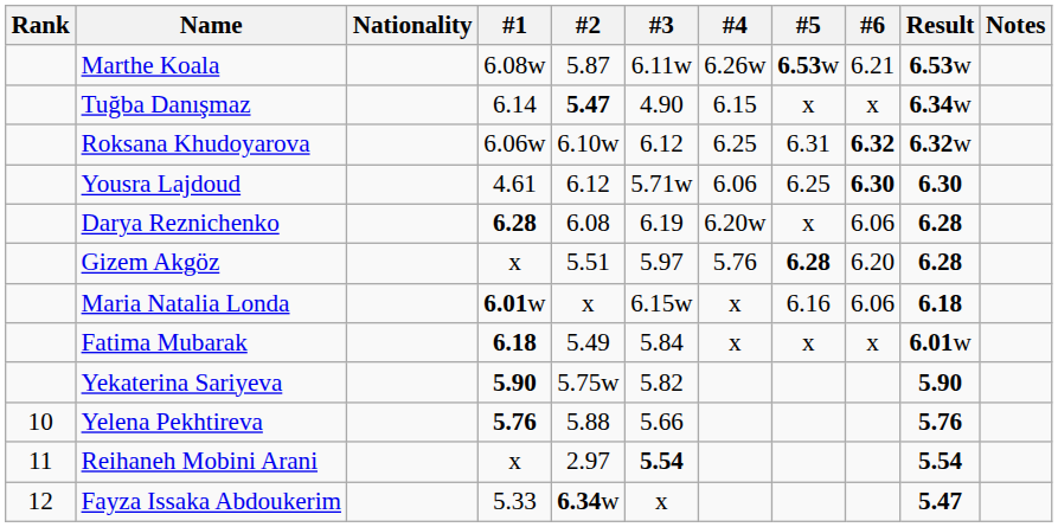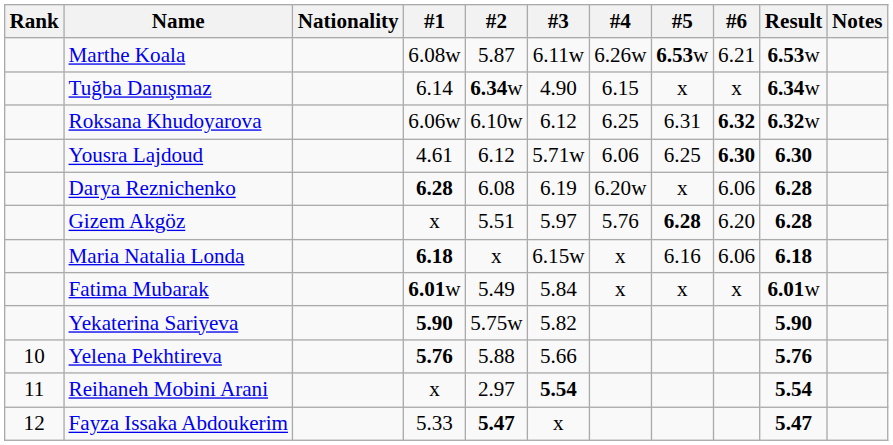 <table class="wikitable sortable" style="text-align:center">
 <tr>
 <th>Rank</th>
 <th>Name</th>
 <th>Nationality</th>
 <th>#1</th>
 <th>#2</th>
 <th>#3</th>
 <th>#4</th>
 <th>#5</th>
 <th>#6</th>
 <th>Result</th>
 <th>Notes</th>
 </tr>
 <tr>
 <td></td>
 <td align=left><a href='#'>Marthe Koala</a></td>
 <td align=left></td>
 <td>6.08w</td>
 <td>5.87</td>
 <td>6.11w</td>
 <td>6.26w</td>
 <td><strong>6.53</strong>w</td>
 <td>6.21</td>
 <td><strong>6.53</strong>w</td>
 <td></td>
 </tr>
 <tr>
 <td></td>
 <td align=left><a href='#'>Tuğba Danışmaz</a></td>
 <td align=left></td>
 <td>6.14</td>
-<td><strong>5.47</strong></td>
+<td><strong>6.34</strong>w</td>
 <td>4.90</td>
 <td>6.15</td>
 <td>x</td>
 <td>x</td>
 <td><strong>6.34</strong>w</td>
 <td></td>
 </tr>
 <tr>
 <td></td>
 <td align=left><a href='#'>Roksana Khudoyarova</a></td>
 <td align=left></td>
 <td>6.06w</td>
 <td>6.10w</td>
 <td>6.12</td>
 <td>6.25</td>
 <td>6.31</td>
 <td><strong>6.32</strong></td>
 <td><strong>6.32</strong>w</td>
 <td></td>
 </tr>
 <tr>
 <td></td>
 <td align=left><a href='#'>Yousra Lajdoud</a></td>
 <td align=left></td>
 <td>4.61</td>
 <td>6.12</td>
 <td>5.71w</td>
 <td>6.06</td>
 <td>6.25</td>
 <td><strong>6.30</strong></td>
 <td><strong>6.30</strong></td>
 <td></td>
 </tr>
 <tr>
 <td></td>
 <td align=left><a href='#'>Darya Reznichenko</a></td>
 <td align=left></td>
 <td><strong>6.28</strong></td>
 <td>6.08</td>
 <td>6.19</td>
 <td>6.20w</td>
 <td>x</td>
 <td>6.06</td>
 <td><strong>6.28</strong></td>
 <td></td>
 </tr>
 <tr>
 <td></td>
 <td align=left><a href='#'>Gizem Akgöz</a></td>
 <td align=left></td>
 <td>x</td>
 <td>5.51</td>
 <td>5.97</td>
 <td>5.76</td>
 <td><strong>6.28</strong></td>
 <td>6.20</td>
 <td><strong>6.28</strong></td>
 <td></td>
 </tr>
 <tr>
 <td></td>
 <td align=left><a href='#'>Maria Natalia Londa</a></td>
 <td align=left></td>
-<td><strong>6.01</strong>w</td>
+<td><strong>6.18</strong></td>
 <td>x</td>
 <td>6.15w</td>
 <td>x</td>
 <td>6.16</td>
 <td>6.06</td>
 <td><strong>6.18</strong></td>
 <td></td>
 </tr>
 <tr>
 <td></td>
 <td align=left><a href='#'>Fatima Mubarak</a></td>
 <td align=left></td>
-<td><strong>6.18</strong></td>
+<td><strong>6.01</strong>w</td>
 <td>5.49</td>
 <td>5.84</td>
 <td>x</td>
 <td>x</td>
 <td>x</td>
 <td><strong>6.01</strong>w</td>
 <td></td>
 </tr>
 <tr>
 <td></td>
 <td align=left><a href='#'>Yekaterina Sariyeva</a></td>
 <td align=left></td>
 <td><strong>5.90</strong></td>
 <td>5.75w</td>
 <td>5.82</td>
 <td></td>
 <td></td>
 <td></td>
 <td><strong>5.90</strong></td>
 <td></td>
 </tr>
 <tr>
 <td>10</td>
 <td align=left><a href='#'>Yelena Pekhtireva</a></td>
 <td align=left></td>
 <td><strong>5.76</strong></td>
 <td>5.88</td>
 <td>5.66</td>
 <td></td>
 <td></td>
 <td></td>
 <td><strong>5.76</strong></td>
 <td></td>
 </tr>
 <tr>
 <td>11</td>
 <td align=left><a href='#'>Reihaneh Mobini Arani</a></td>
 <td align=left></td>
 <td>x</td>
 <td>2.97</td>
 <td><strong>5.54</strong></td>
 <td></td>
 <td></td>
 <td></td>
 <td><strong>5.54</strong></td>
 <td></td>
 </tr>
 <tr>
 <td>12</td>
 <td align=left><a href='#'>Fayza Issaka Abdoukerim</a></td>
 <td align=left></td>
 <td>5.33</td>
-<td><strong>6.34</strong>w</td>
+<td><strong>5.47</strong></td>
 <td>x</td>
 <td></td>
 <td></td>
 <td></td>
 <td><strong>5.47</strong></td>
 <td></td>
 </tr>
 </table>
